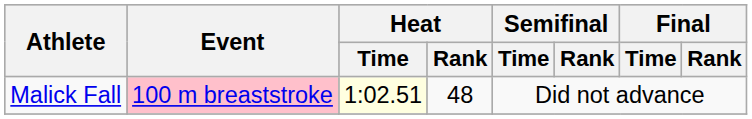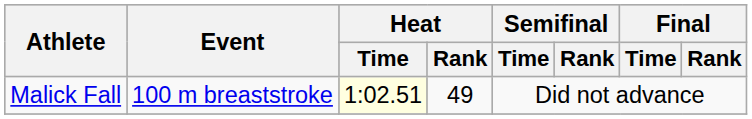 <table class=wikitable style="font-size:90%">
 <tr>
 <th rowspan="2">Athlete</th>
 <th rowspan="2">Event</th>
 <th colspan="2">Heat</th>
 <th colspan="2">Semifinal</th>
 <th colspan="2">Final</th>
 </tr>
 <tr style="font-size:95%">
 <th>Time</th>
 <th>Rank</th>
 <th>Time</th>
 <th>Rank</th>
 <th>Time</th>
 <th>Rank</th>
 </tr>
 <tr align=center>
 <td align=left><a href='#'>Malick Fall</a></td>
-<td align=left style="background: pink;"><a href='#'>100 m breaststroke</a></td>
+<td align=left><a href='#'>100 m breaststroke</a></td>
 <td style="background: lightyellow;">1:02.51</td>
-<td>48</td>
+<td>49</td>
 <td colspan=4>Did not advance</td>
 </tr>
 </table>
